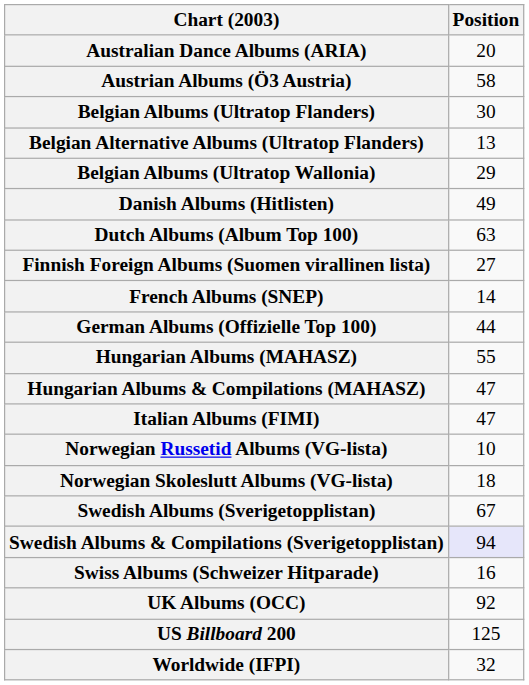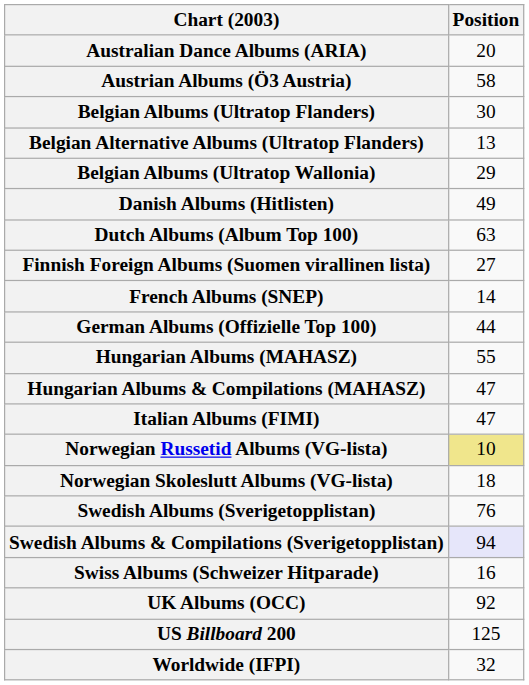 <table class="wikitable sortable plainrowheaders" style="text-align:center;">
 <tr>
 <th>Chart (2003)</th>
 <th>Position</th>
 </tr>
 <tr>
 <th scope="row">Australian Dance Albums (ARIA)</th>
 <td>20</td>
 </tr>
 <tr>
 <th scope="row">Austrian Albums (Ö3 Austria)</th>
 <td>58</td>
 </tr>
 <tr>
 <th scope="row">Belgian Albums (Ultratop Flanders)</th>
 <td>30</td>
 </tr>
 <tr>
 <th scope="row">Belgian Alternative Albums (Ultratop Flanders)</th>
 <td>13</td>
 </tr>
 <tr>
 <th scope="row">Belgian Albums (Ultratop Wallonia)</th>
 <td>29</td>
 </tr>
 <tr>
 <th scope="row">Danish Albums (Hitlisten)</th>
 <td>49</td>
 </tr>
 <tr>
 <th scope="row">Dutch Albums (Album Top 100)</th>
 <td>63</td>
 </tr>
 <tr>
 <th scope="row">Finnish Foreign Albums (Suomen virallinen lista)</th>
 <td>27</td>
 </tr>
 <tr>
 <th scope="row">French Albums (SNEP)</th>
 <td>14</td>
 </tr>
 <tr>
 <th scope="row">German Albums (Offizielle Top 100)</th>
 <td>44</td>
 </tr>
 <tr>
 <th scope="row">Hungarian Albums (MAHASZ)</th>
 <td>55</td>
 </tr>
 <tr>
 <th scope="row">Hungarian Albums & Compilations (MAHASZ)</th>
 <td>47</td>
 </tr>
 <tr>
 <th scope="row">Italian Albums (FIMI)</th>
 <td>47</td>
 </tr>
 <tr>
 <th scope="row">Norwegian <a href='#'>Russetid</a> Albums (VG-lista)</th>
-<td>10</td>
+<td style="background: khaki;">10</td>
 </tr>
 <tr>
 <th scope="row">Norwegian Skoleslutt Albums (VG-lista)</th>
 <td>18</td>
 </tr>
 <tr>
 <th scope="row">Swedish Albums (Sverigetopplistan)</th>
-<td>67</td>
+<td>76</td>
 </tr>
 <tr>
 <th scope="row">Swedish Albums & Compilations (Sverigetopplistan)</th>
 <td style="background: lavender;">94</td>
 </tr>
 <tr>
 <th scope="row">Swiss Albums (Schweizer Hitparade)</th>
 <td>16</td>
 </tr>
 <tr>
 <th scope="row">UK Albums (OCC)</th>
 <td>92</td>
 </tr>
 <tr>
 <th scope="row">US <em>Billboard</em> 200</th>
 <td>125</td>
 </tr>
 <tr>
 <th scope="row">Worldwide (IFPI)</th>
 <td>32</td>
 </tr>
 </table>
